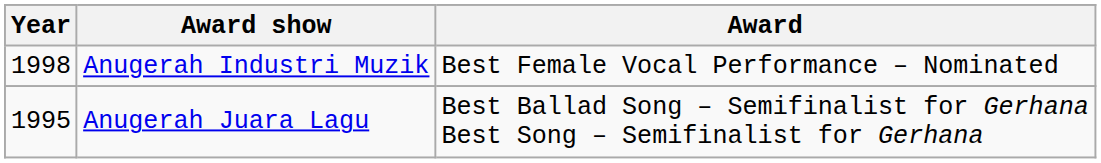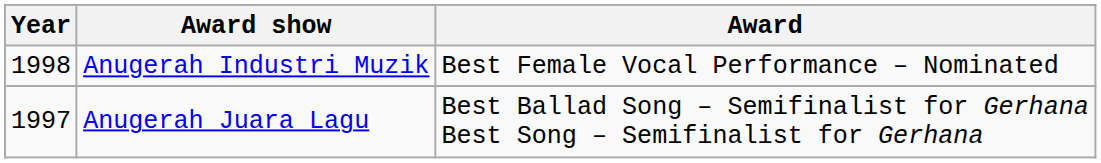 <table class="wikitable">
 <tr>
 <th>Year</th>
 <th>Award show</th>
 <th>Award</th>
 </tr>
 <tr>
 <td align="left">1998</td>
 <td align="left"><a href='#'>Anugerah Industri Muzik</a></td>
 <td align="left">Best Female Vocal Performance – Nominated</td>
 </tr>
 <tr>
-<td align="left">1995</td>
+<td align="left">1997</td>
 <td align="left"><a href='#'>Anugerah Juara Lagu</a></td>
 <td align="left">Best Ballad Song – Semifinalist for <em>Gerhana</em> <br> Best Song – Semifinalist for <em>Gerhana</em></td>
 </tr>
 </table>
